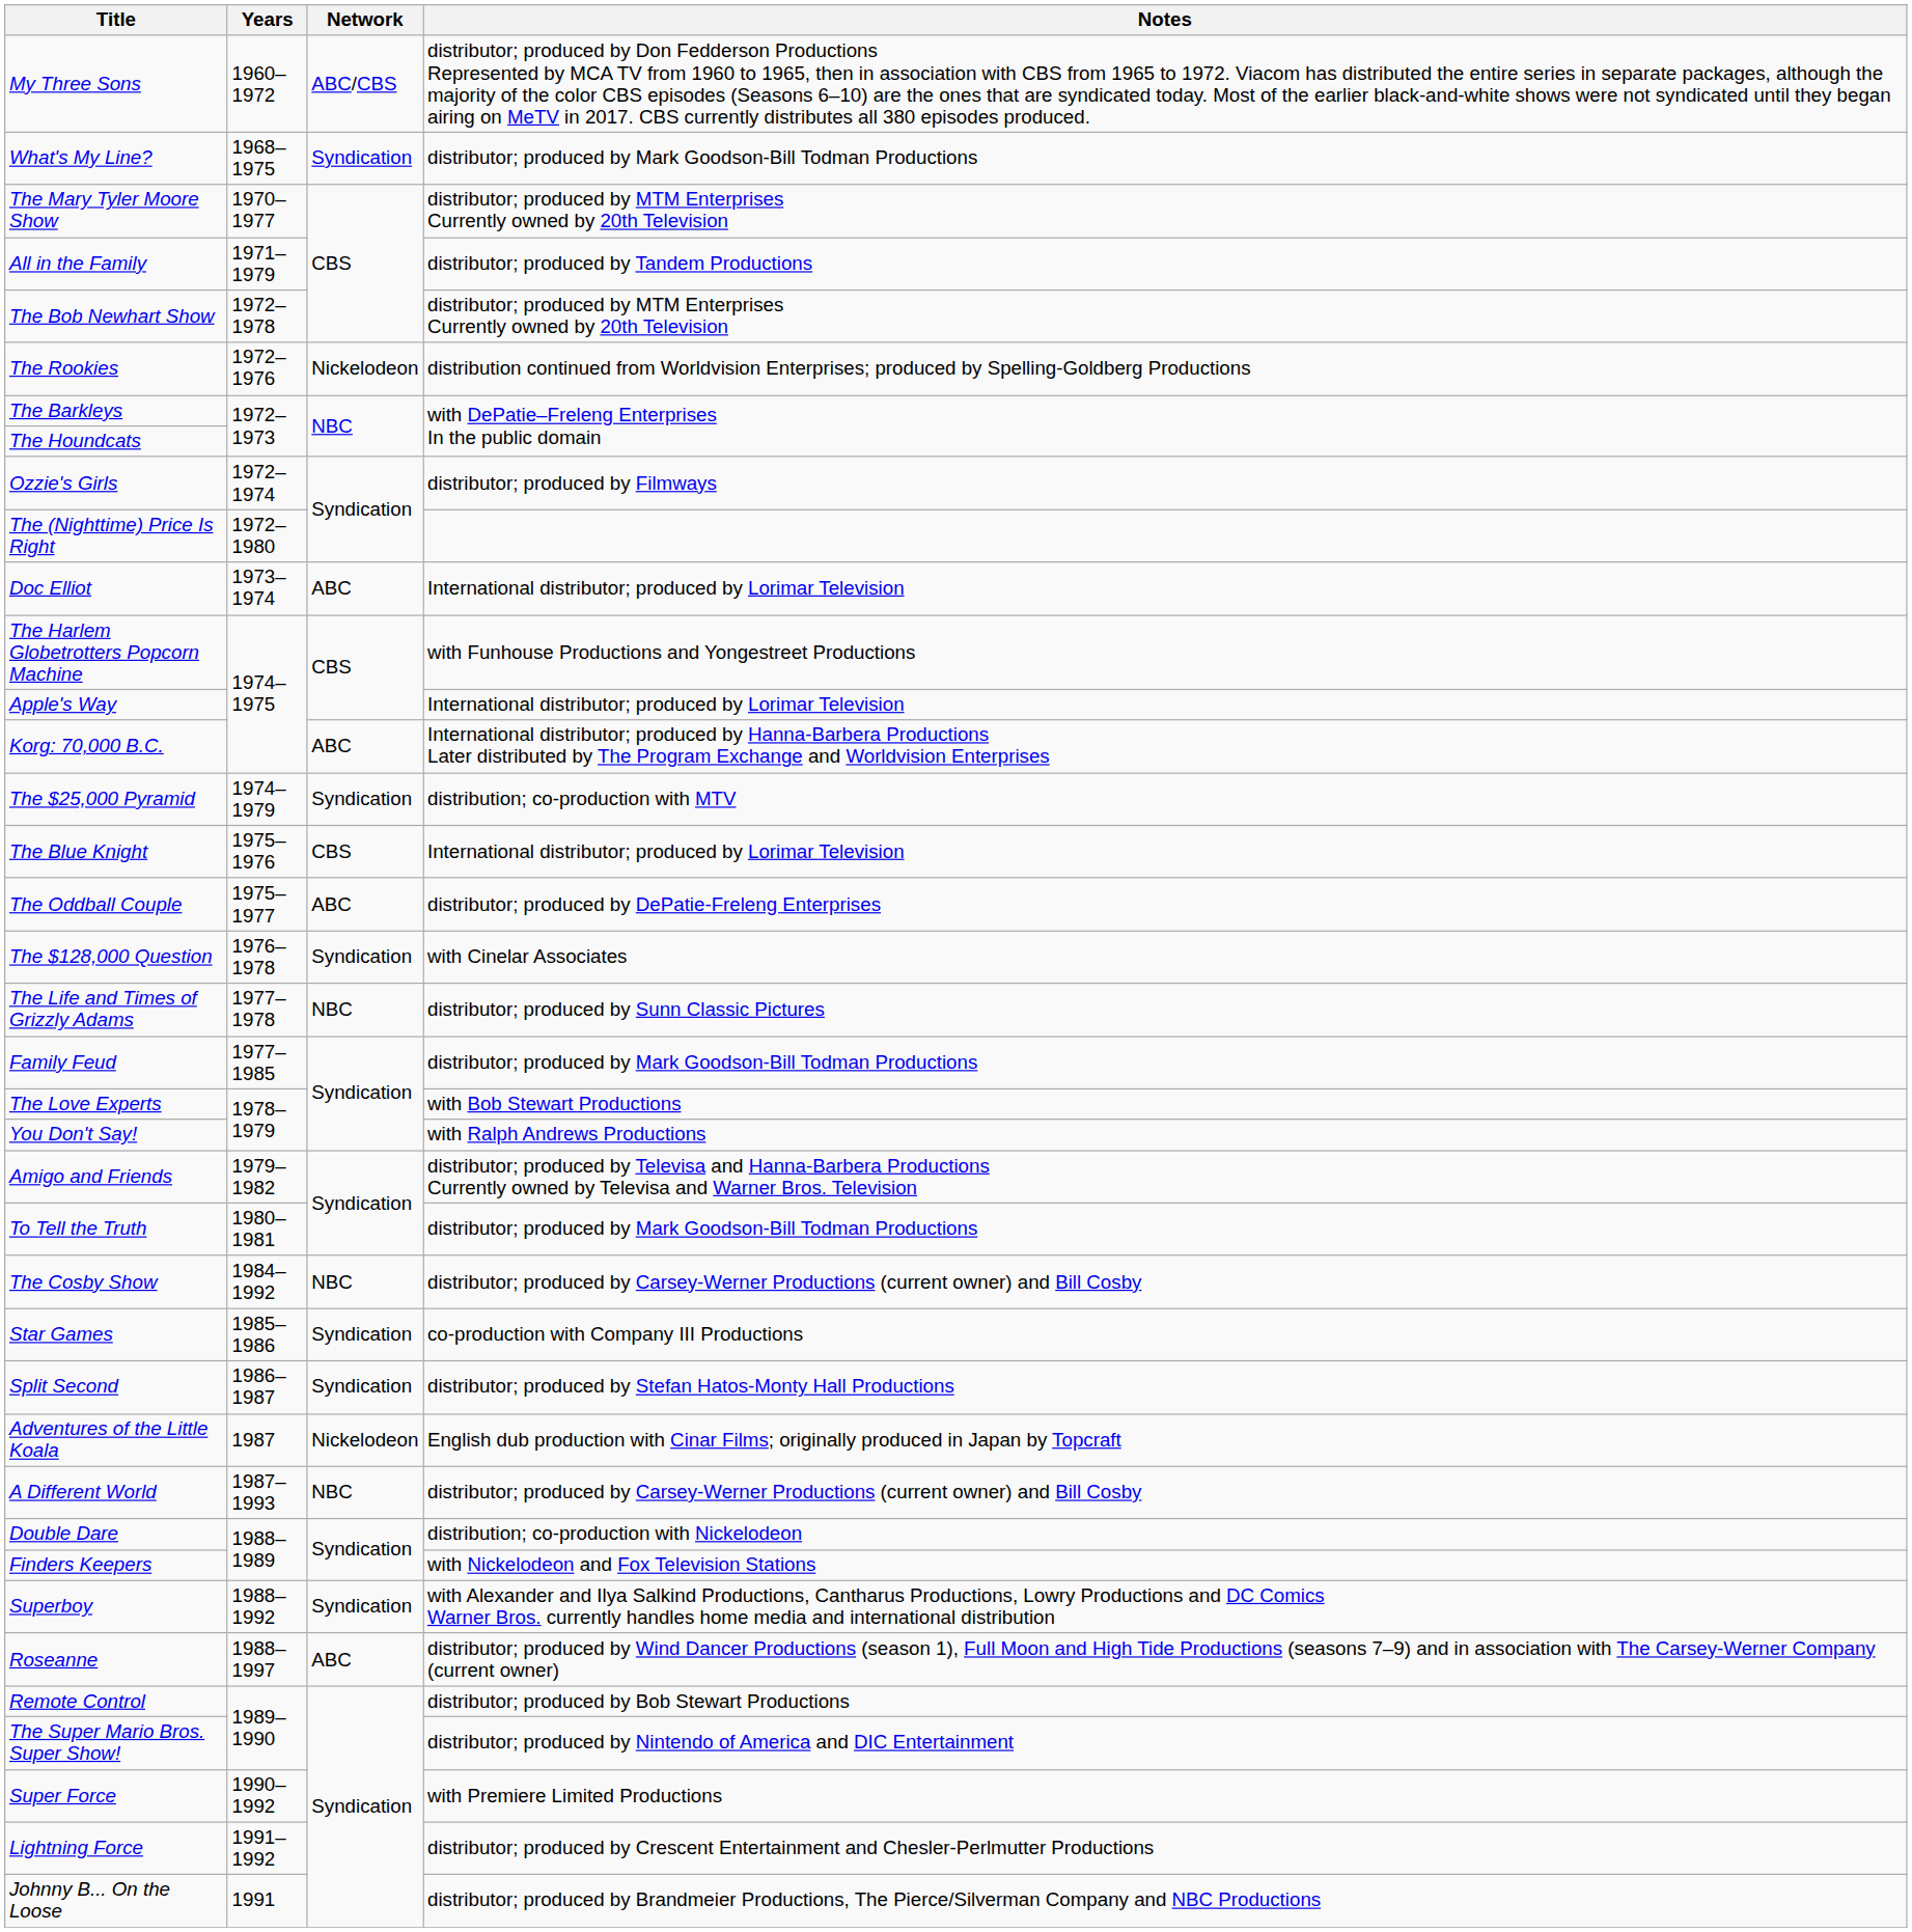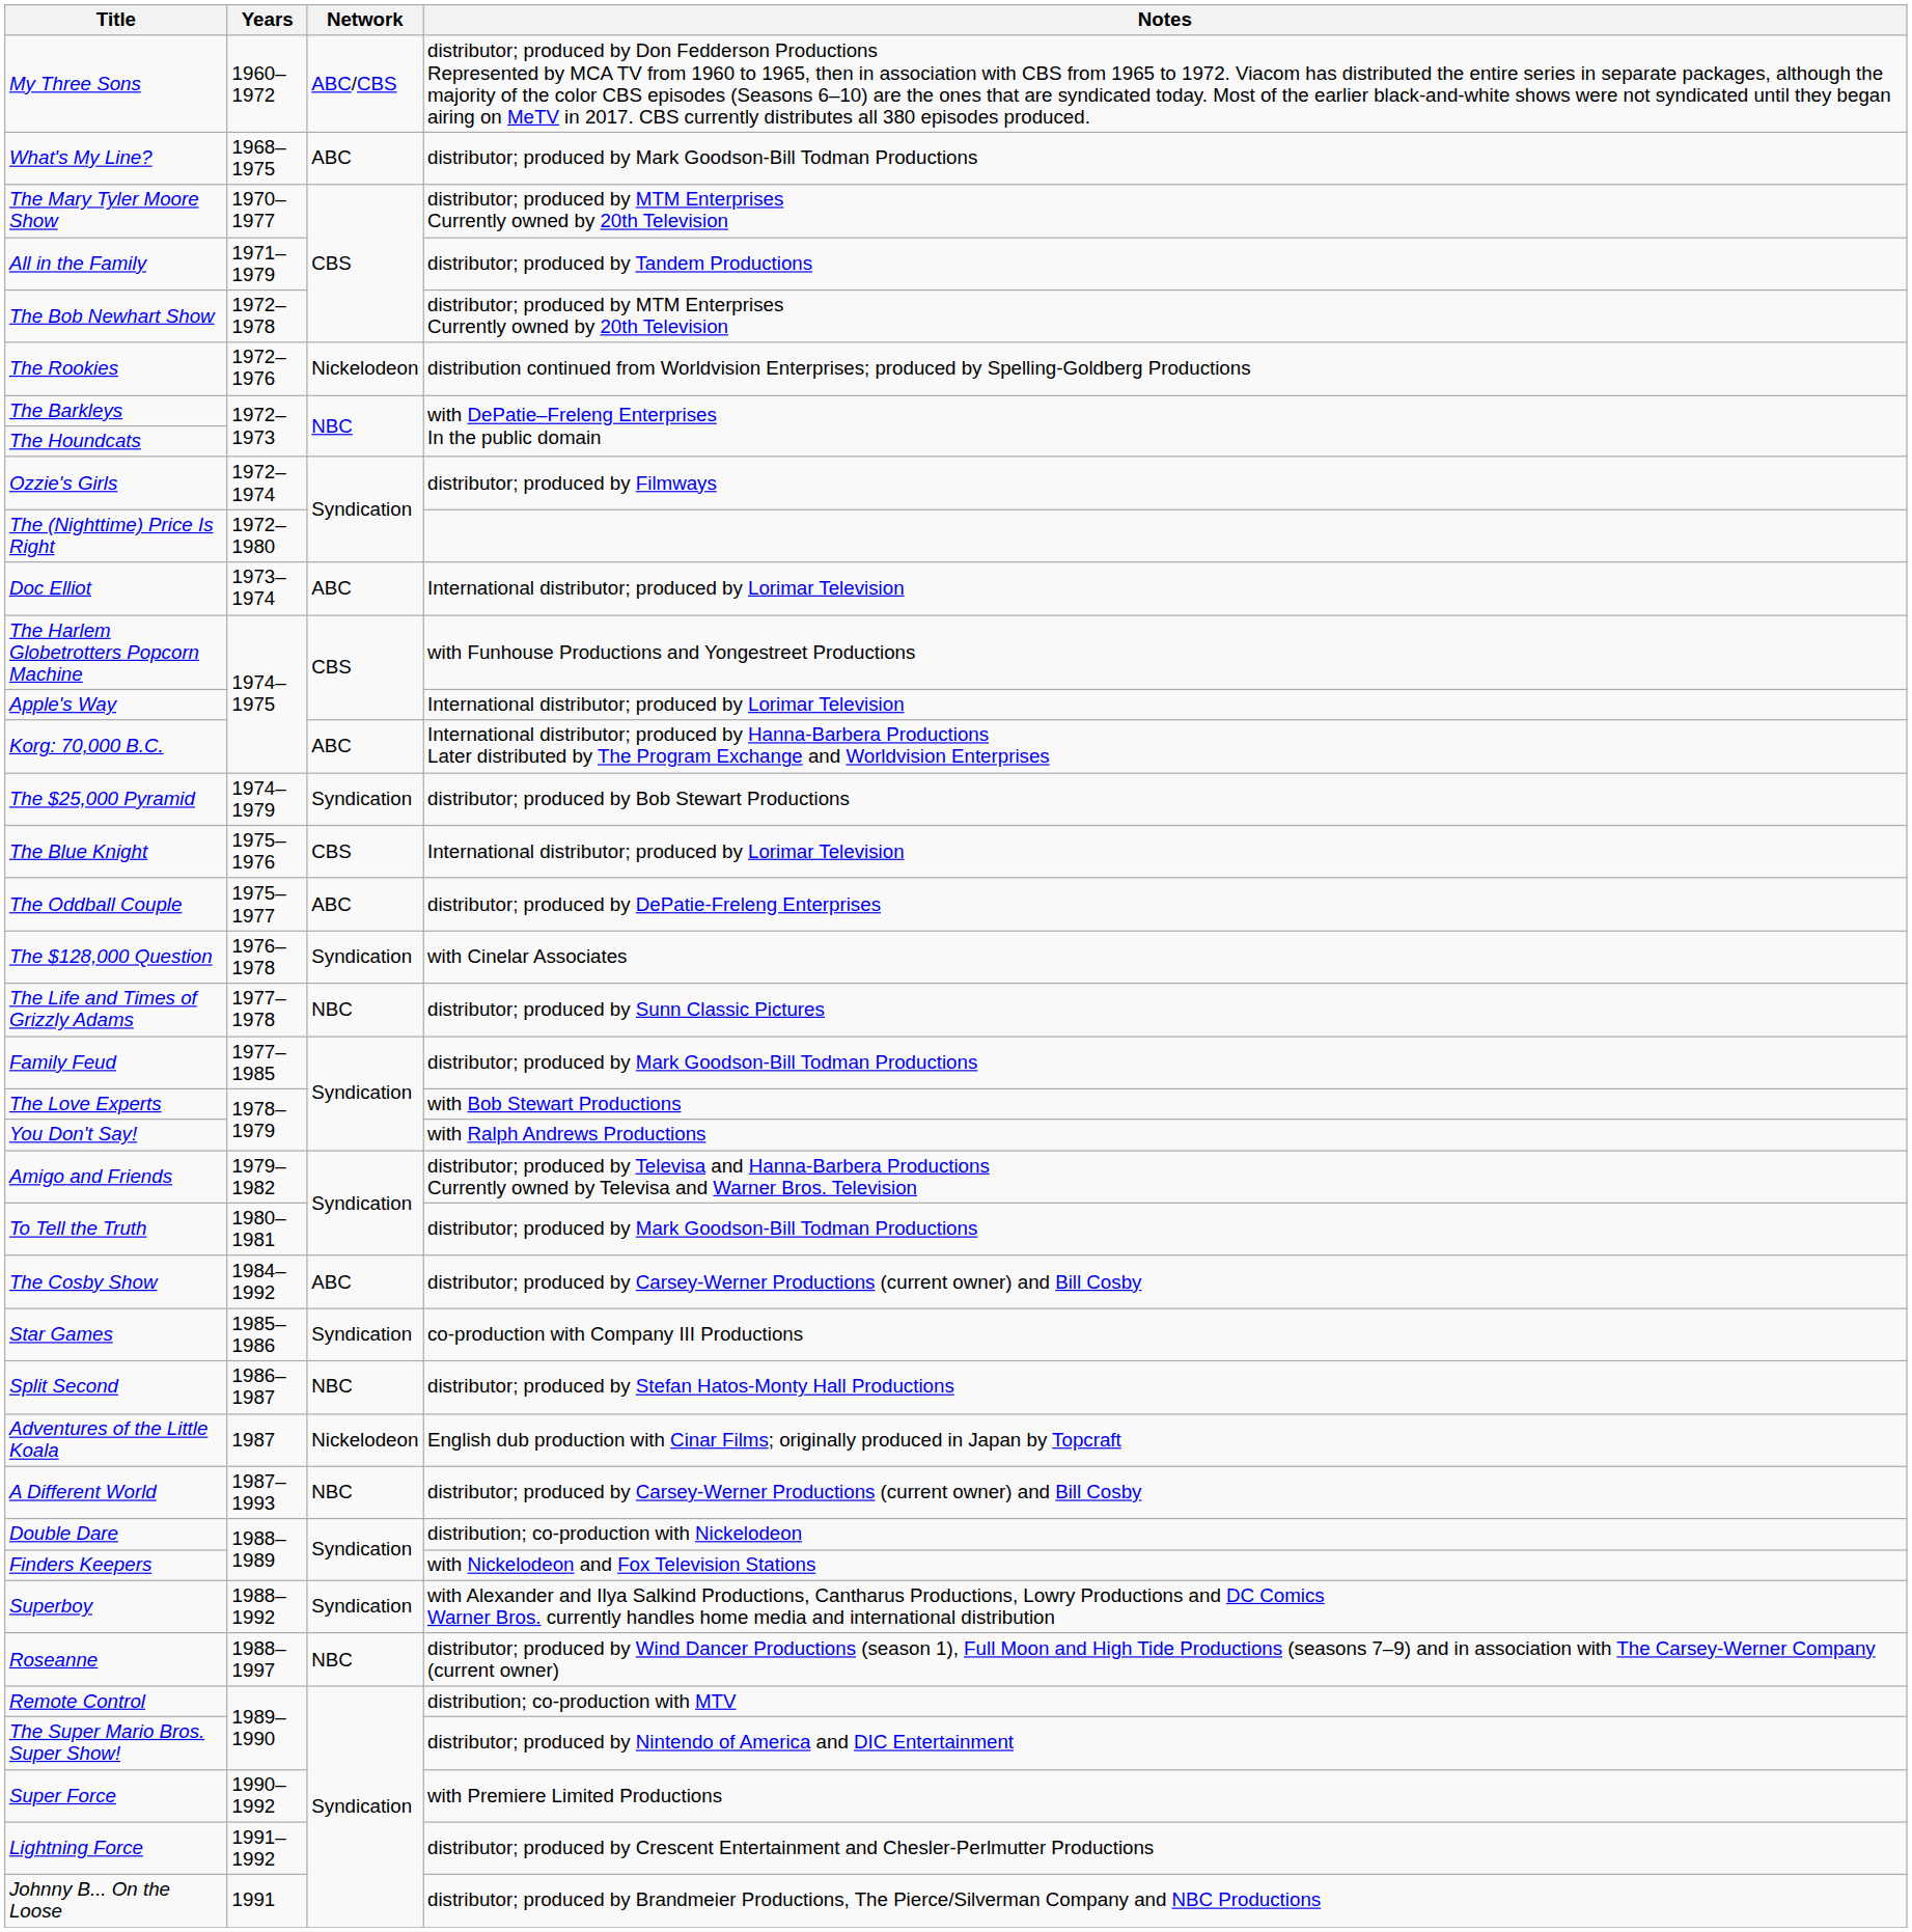 <table class="wikitable sortable">
 <tr>
 <th>Title</th>
 <th>Years</th>
 <th>Network</th>
 <th>Notes</th>
 </tr>
 <tr>
 <td><em><a href='#'>My Three Sons</a></em></td>
 <td>1960–1972</td>
 <td><a href='#'>ABC</a>/<a href='#'>CBS</a></td>
 <td>distributor; produced by Don Fedderson Productions<br>Represented by MCA TV from 1960 to 1965, then in association with CBS from 1965 to 1972. Viacom has distributed the entire series in separate packages, although the majority of the color CBS episodes (Seasons 6–10) are the ones that are syndicated today. Most of the earlier black-and-white shows were not syndicated until they began airing on <a href='#'>MeTV</a> in 2017. CBS currently distributes all 380 episodes produced.</td>
 </tr>
 <tr>
 <td><em><a href='#'>What's My Line?</a></em></td>
 <td>1968–1975</td>
-<td><a href='#'>Syndication</a></td>
+<td>ABC</td>
 <td>distributor; produced by Mark Goodson-Bill Todman Productions</td>
 </tr>
 <tr>
 <td><em><a href='#'>The Mary Tyler Moore Show</a></em></td>
 <td>1970–1977</td>
 <td rowspan="3">CBS</td>
 <td>distributor; produced by <a href='#'>MTM Enterprises</a><br>Currently owned by <a href='#'>20th Television</a></td>
 </tr>
 <tr>
 <td><em><a href='#'>All in the Family</a></em></td>
 <td>1971–1979</td>
 <td>distributor; produced by <a href='#'>Tandem Productions</a><br></td>
 </tr>
 <tr>
 <td><em><a href='#'>The Bob Newhart Show</a></em></td>
 <td>1972–1978</td>
 <td>distributor; produced by MTM Enterprises<br>Currently owned by <a href='#'>20th Television</a></td>
 </tr>
 <tr>
 <td><em><a href='#'>The Rookies</a></em></td>
 <td>1972–1976</td>
 <td>Nickelodeon</td>
 <td>distribution continued from Worldvision Enterprises; produced by Spelling-Goldberg Productions</td>
 </tr>
 <tr>
 <td><em><a href='#'>The Barkleys</a></em></td>
 <td rowspan="2">1972–1973</td>
 <td rowspan="2"><a href='#'>NBC</a></td>
 <td rowspan="2">with <a href='#'>DePatie–Freleng Enterprises</a><br>In the public domain</td>
 </tr>
 <tr>
 <td><em><a href='#'>The Houndcats</a></em></td>
 </tr>
 <tr>
 <td><em><a href='#'>Ozzie's Girls</a></em></td>
 <td>1972–1974</td>
 <td rowspan="2">Syndication</td>
 <td>distributor; produced by <a href='#'>Filmways</a></td>
 </tr>
 <tr>
 <td><em><a href='#'>The (Nighttime) Price Is Right</a></em></td>
 <td>1972–1980</td>
 <td></td>
 </tr>
 <tr>
 <td><em><a href='#'>Doc Elliot</a></em></td>
 <td>1973–1974</td>
 <td>ABC</td>
 <td>International distributor; produced by <a href='#'>Lorimar Television</a></td>
 </tr>
 <tr>
 <td><em><a href='#'>The Harlem Globetrotters Popcorn Machine</a></em></td>
 <td rowspan="3">1974–1975</td>
 <td rowspan="2">CBS</td>
 <td>with Funhouse Productions and Yongestreet Productions</td>
 </tr>
 <tr>
 <td><em><a href='#'>Apple's Way</a></em></td>
 <td>International distributor; produced by <a href='#'>Lorimar Television</a></td>
 </tr>
 <tr>
 <td><em><a href='#'>Korg: 70,000 B.C.</a></em></td>
 <td>ABC</td>
 <td>International distributor; produced by <a href='#'>Hanna-Barbera Productions</a><br>Later distributed by <a href='#'>The Program Exchange</a> and <a href='#'>Worldvision Enterprises</a></td>
 </tr>
 <tr>
 <td><em><a href='#'>The $25,000 Pyramid</a></em></td>
 <td>1974–1979</td>
 <td>Syndication</td>
-<td>distribution; co-production with <a href='#'>MTV</a></td>
+<td>distributor; produced by Bob Stewart Productions</td>
 </tr>
 <tr>
 <td><em><a href='#'>The Blue Knight</a></em></td>
 <td>1975–1976</td>
 <td>CBS</td>
 <td>International distributor; produced by <a href='#'>Lorimar Television</a></td>
 </tr>
 <tr>
 <td><em><a href='#'>The Oddball Couple</a></em></td>
 <td>1975–1977</td>
 <td>ABC</td>
 <td>distributor; produced by <a href='#'>DePatie-Freleng Enterprises</a></td>
 </tr>
 <tr>
 <td><em><a href='#'>The $128,000 Question</a></em></td>
 <td>1976–1978</td>
 <td>Syndication</td>
 <td>with Cinelar Associates</td>
 </tr>
 <tr>
 <td><em><a href='#'>The Life and Times of Grizzly Adams</a></em></td>
 <td>1977–1978</td>
 <td>NBC</td>
 <td>distributor; produced by <a href='#'>Sunn Classic Pictures</a></td>
 </tr>
 <tr>
 <td><em><a href='#'>Family Feud</a></em></td>
 <td>1977–1985</td>
 <td rowspan="3">Syndication</td>
 <td>distributor; produced by <a href='#'>Mark Goodson-Bill Todman Productions</a></td>
 </tr>
 <tr>
 <td><em><a href='#'>The Love Experts</a></em></td>
 <td rowspan="2">1978–1979</td>
 <td>with <a href='#'>Bob Stewart Productions</a></td>
 </tr>
 <tr>
 <td><em><a href='#'>You Don't Say!</a></em></td>
 <td>with <a href='#'>Ralph Andrews Productions</a></td>
 </tr>
 <tr>
 <td><em><a href='#'>Amigo and Friends</a></em></td>
 <td>1979–1982</td>
 <td rowspan="2">Syndication</td>
 <td>distributor; produced by <a href='#'>Televisa</a> and <a href='#'>Hanna-Barbera Productions</a><br>Currently owned by Televisa and <a href='#'>Warner Bros. Television</a></td>
 </tr>
 <tr>
 <td><em><a href='#'>To Tell the Truth</a></em></td>
 <td>1980–1981</td>
 <td>distributor; produced by <a href='#'>Mark Goodson-Bill Todman Productions</a></td>
 </tr>
 <tr>
 <td><em><a href='#'>The Cosby Show</a></em></td>
 <td>1984–1992</td>
-<td>NBC</td>
+<td>ABC</td>
 <td>distributor; produced by <a href='#'>Carsey-Werner Productions</a> (current owner) and <a href='#'>Bill Cosby</a></td>
 </tr>
 <tr>
 <td><em><a href='#'>Star Games</a></em></td>
 <td>1985–1986</td>
 <td>Syndication</td>
 <td>co-production with Company III Productions</td>
 </tr>
 <tr>
 <td><em><a href='#'>Split Second</a></em></td>
 <td>1986–1987</td>
-<td>Syndication</td>
+<td>NBC</td>
 <td>distributor; produced by <a href='#'>Stefan Hatos-Monty Hall Productions</a></td>
 </tr>
 <tr>
 <td><em><a href='#'>Adventures of the Little Koala</a></em></td>
 <td>1987</td>
 <td>Nickelodeon</td>
 <td>English dub production with <a href='#'>Cinar Films</a>; originally produced in Japan by <a href='#'>Topcraft</a></td>
 </tr>
 <tr>
 <td><em><a href='#'>A Different World</a></em></td>
 <td>1987–1993</td>
 <td>NBC</td>
 <td>distributor; produced by <a href='#'>Carsey-Werner Productions</a> (current owner) and <a href='#'>Bill Cosby</a></td>
 </tr>
 <tr>
 <td><em><a href='#'>Double Dare</a></em></td>
 <td rowspan="2">1988–1989</td>
 <td rowspan="2">Syndication</td>
 <td>distribution; co-production with <a href='#'>Nickelodeon</a></td>
 </tr>
 <tr>
 <td><em><a href='#'>Finders Keepers</a></em></td>
 <td>with <a href='#'>Nickelodeon</a> and <a href='#'>Fox Television Stations</a></td>
 </tr>
 <tr>
 <td><em><a href='#'>Superboy</a></em></td>
 <td>1988–1992</td>
 <td>Syndication</td>
 <td>with Alexander and Ilya Salkind Productions, Cantharus Productions, Lowry Productions and <a href='#'>DC Comics</a><br><a href='#'>Warner Bros.</a> currently handles home media and international distribution</td>
 </tr>
 <tr>
 <td><em><a href='#'>Roseanne</a></em></td>
 <td>1988–1997</td>
-<td>ABC</td>
+<td>NBC</td>
 <td>distributor; produced by <a href='#'>Wind Dancer Productions</a> (season 1), <a href='#'>Full Moon and High Tide Productions</a> (seasons 7–9) and in association with <a href='#'>The Carsey-Werner Company</a> (current owner)</td>
 </tr>
 <tr>
 <td><em><a href='#'>Remote Control</a></em></td>
 <td rowspan="2">1989–1990</td>
 <td rowspan="5">Syndication</td>
-<td>distributor; produced by Bob Stewart Productions</td>
+<td>distribution; co-production with <a href='#'>MTV</a></td>
 </tr>
 <tr>
 <td><em><a href='#'>The Super Mario Bros. Super Show!</a></em></td>
 <td>distributor; produced by <a href='#'>Nintendo of America</a> and <a href='#'>DIC Entertainment</a></td>
 </tr>
 <tr>
 <td><em><a href='#'>Super Force</a></em></td>
 <td>1990–1992</td>
 <td>with Premiere Limited Productions</td>
 </tr>
 <tr>
 <td><em><a href='#'>Lightning Force</a></em></td>
 <td>1991–1992</td>
 <td>distributor; produced by Crescent Entertainment and Chesler-Perlmutter Productions</td>
 </tr>
 <tr>
 <td><em>Johnny B... On the Loose</em></td>
 <td>1991</td>
 <td>distributor; produced by Brandmeier Productions, The Pierce/Silverman Company and <a href='#'>NBC Productions</a></td>
 </tr>
 </table>
